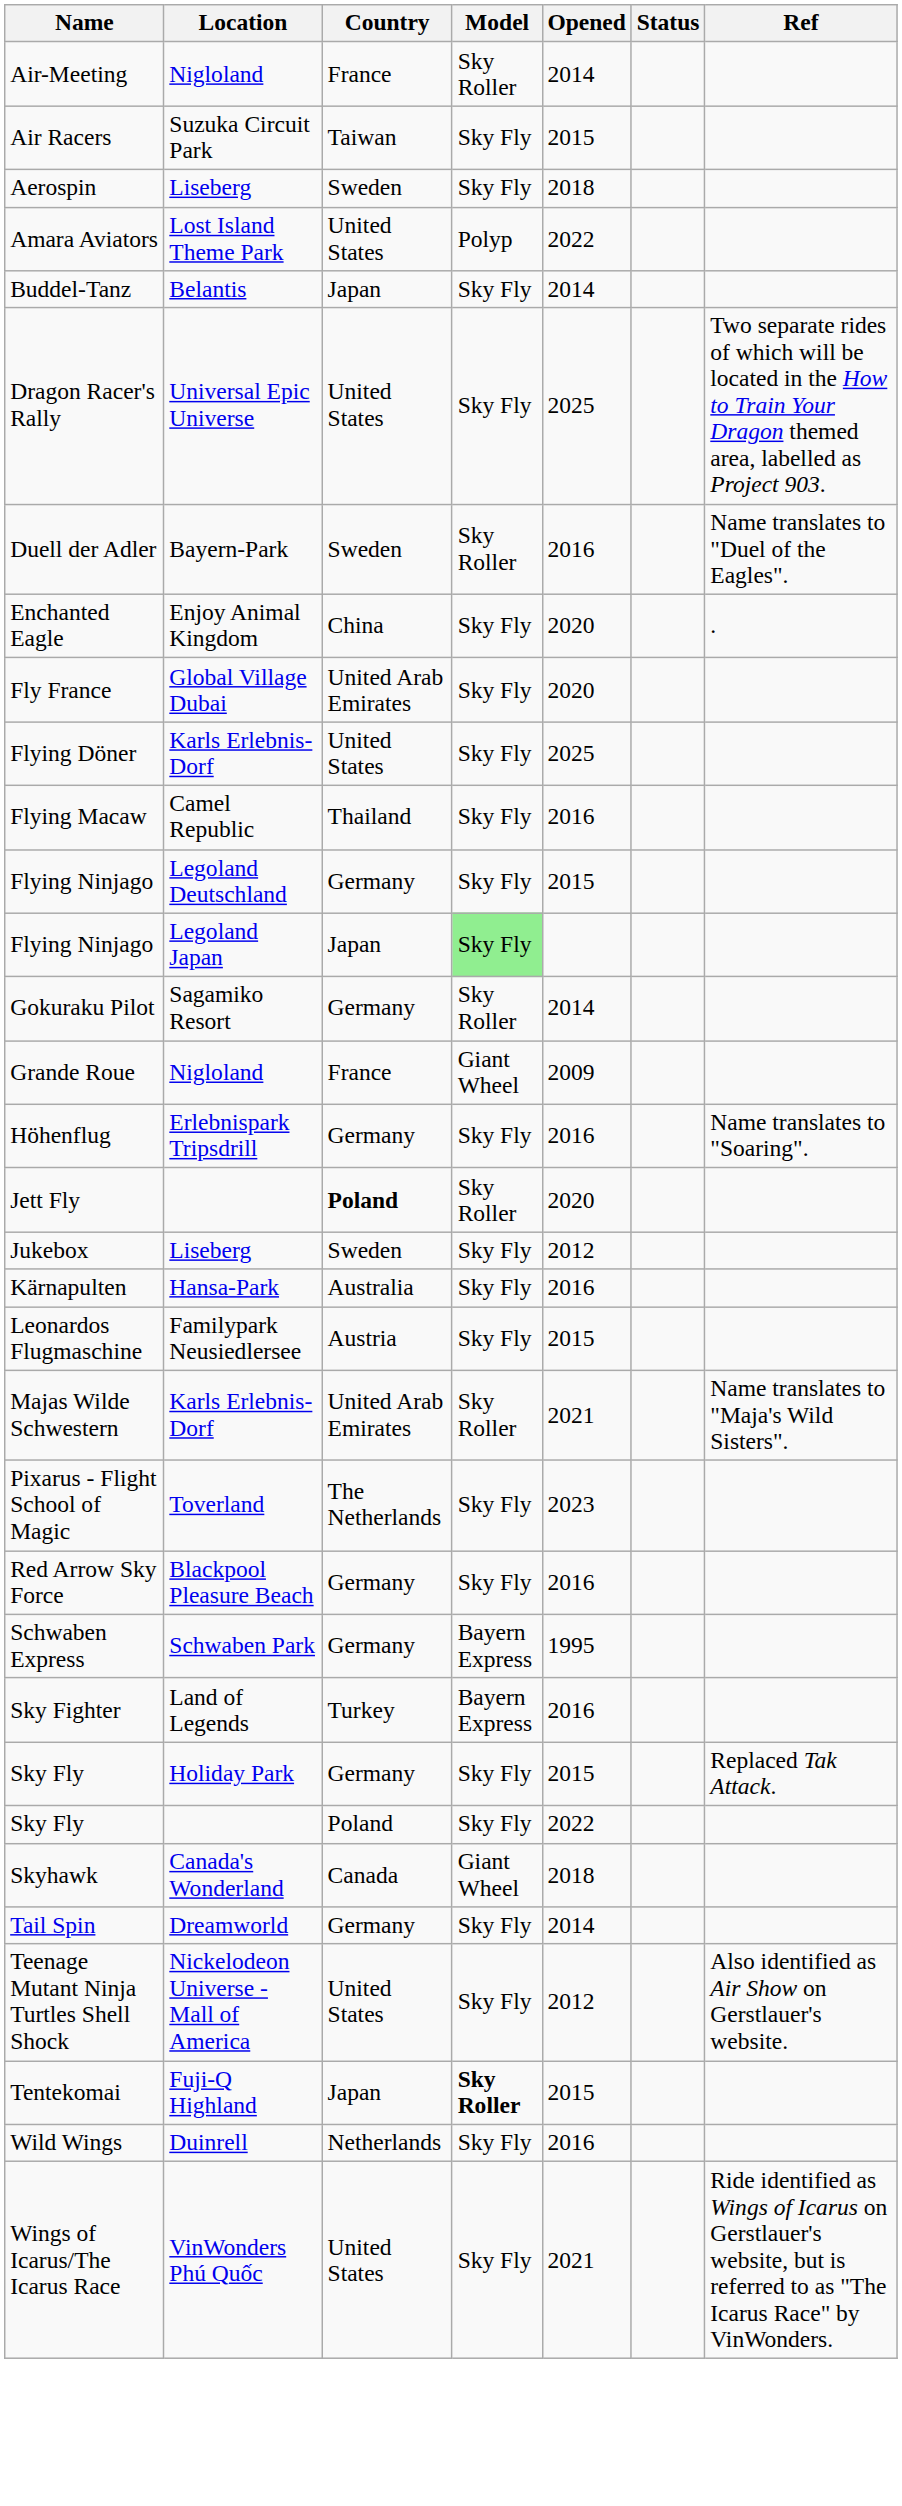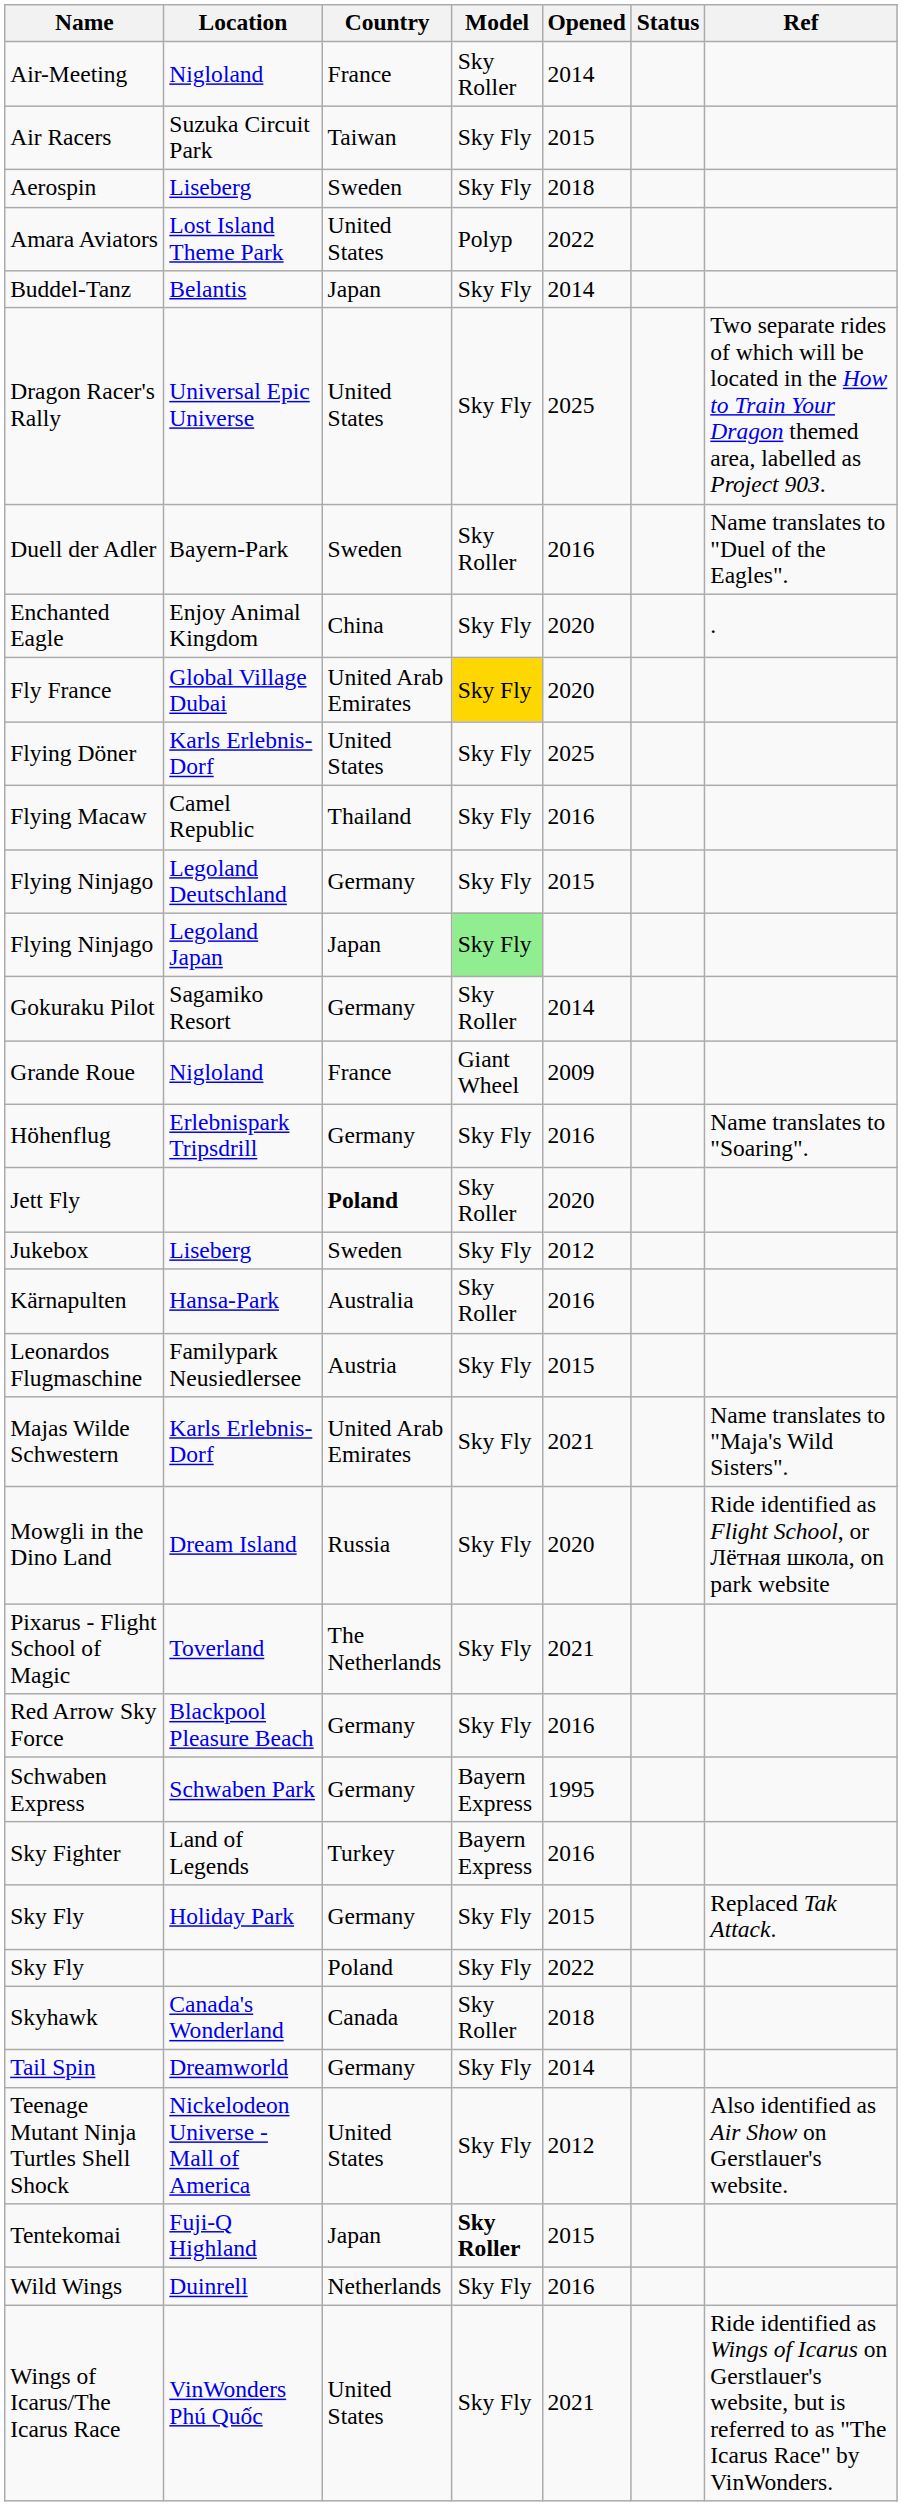 <table class="wikitable sortable">
 <tr>
 <th>Name</th>
 <th>Location</th>
 <th>Country</th>
 <th>Model</th>
 <th>Opened</th>
 <th>Status</th>
 <th class=unsortable>Ref</th>
 </tr>
 <tr>
 <td>Air-Meeting</td>
 <td><a href='#'>Nigloland</a></td>
 <td> France</td>
 <td>Sky Roller</td>
 <td>2014</td>
 <td></td>
 <td></td>
 </tr>
 <tr>
 <td>Air Racers</td>
 <td>Suzuka Circuit Park</td>
 <td> Taiwan</td>
 <td>Sky Fly</td>
 <td>2015</td>
 <td></td>
 <td></td>
 </tr>
 <tr>
 <td>Aerospin</td>
 <td><a href='#'>Liseberg</a></td>
 <td> Sweden</td>
 <td>Sky Fly</td>
 <td>2018</td>
 <td></td>
 <td></td>
 </tr>
 <tr>
 <td>Amara Aviators</td>
 <td><a href='#'>Lost Island Theme Park</a></td>
 <td> United States</td>
 <td>Polyp</td>
 <td>2022</td>
 <td></td>
 <td></td>
 </tr>
 <tr>
 <td>Buddel-Tanz</td>
 <td><a href='#'>Belantis</a></td>
 <td> Japan</td>
 <td>Sky Fly</td>
 <td>2014</td>
 <td></td>
 <td></td>
 </tr>
 <tr>
 <td>Dragon Racer's Rally</td>
 <td><a href='#'>Universal Epic Universe</a></td>
 <td> United States</td>
 <td>Sky Fly</td>
 <td>2025</td>
 <td></td>
 <td>Two separate rides of which will be located in the <em><a href='#'>How to Train Your Dragon</a></em> themed area, labelled as <em>Project 903</em>.</td>
 </tr>
 <tr>
 <td>Duell der Adler</td>
 <td>Bayern-Park</td>
 <td> Sweden</td>
 <td>Sky Roller</td>
 <td>2016</td>
 <td></td>
 <td>Name translates to "Duel of the Eagles".</td>
 </tr>
 <tr>
 <td>Enchanted Eagle</td>
 <td>Enjoy Animal Kingdom</td>
 <td> China</td>
 <td>Sky Fly</td>
 <td>2020</td>
 <td></td>
 <td>.</td>
 </tr>
 <tr>
 <td>Fly France</td>
 <td><a href='#'>Global Village Dubai</a></td>
 <td> United Arab Emirates</td>
-<td>Sky Fly</td>
+<td style="background: gold;">Sky Fly</td>
 <td>2020</td>
 <td></td>
 <td></td>
 </tr>
 <tr>
 <td>Flying Döner</td>
 <td><a href='#'>Karls Erlebnis-Dorf</a></td>
 <td> United States</td>
 <td>Sky Fly</td>
 <td>2025</td>
 <td></td>
 <td></td>
 </tr>
 <tr>
 <td>Flying Macaw</td>
 <td>Camel Republic</td>
 <td> Thailand</td>
 <td>Sky Fly</td>
 <td>2016</td>
 <td></td>
 <td></td>
 </tr>
 <tr>
 <td>Flying Ninjago</td>
 <td><a href='#'>Legoland Deutschland</a></td>
 <td> Germany</td>
 <td>Sky Fly</td>
 <td>2015</td>
 <td></td>
 <td></td>
 </tr>
 <tr>
 <td>Flying Ninjago</td>
 <td><a href='#'>Legoland Japan</a></td>
 <td> Japan</td>
 <td style="background: lightgreen;">Sky Fly</td>
 <td></td>
 <td></td>
 <td></td>
 </tr>
 <tr>
 <td>Gokuraku Pilot</td>
 <td>Sagamiko Resort</td>
 <td> Germany</td>
 <td>Sky Roller</td>
 <td>2014</td>
 <td></td>
 <td></td>
 </tr>
 <tr>
 <td>Grande Roue</td>
 <td><a href='#'>Nigloland</a></td>
 <td> France</td>
 <td>Giant Wheel</td>
 <td>2009</td>
 <td></td>
 <td></td>
 </tr>
 <tr>
 <td>Höhenflug</td>
 <td><a href='#'>Erlebnispark Tripsdrill</a></td>
 <td> Germany</td>
 <td>Sky Fly</td>
 <td>2016</td>
 <td></td>
 <td>Name translates to "Soaring".</td>
 </tr>
 <tr>
 <td>Jett Fly</td>
 <td></td>
 <td><strong> Poland</strong></td>
 <td>Sky Roller</td>
 <td>2020</td>
 <td></td>
 <td></td>
 </tr>
 <tr>
 <td>Jukebox</td>
 <td><a href='#'>Liseberg</a></td>
 <td> Sweden</td>
 <td>Sky Fly</td>
 <td>2012</td>
 <td></td>
 <td></td>
 </tr>
 <tr>
 <td>Kärnapulten</td>
 <td><a href='#'>Hansa-Park</a></td>
 <td> Australia</td>
-<td>Sky Fly</td>
+<td>Sky Roller</td>
 <td>2016</td>
 <td></td>
 <td></td>
 </tr>
 <tr>
 <td>Leonardos Flugmaschine</td>
 <td>Familypark Neusiedlersee</td>
 <td> Austria</td>
 <td>Sky Fly</td>
 <td>2015</td>
 <td></td>
 <td></td>
 </tr>
 <tr>
 <td>Majas Wilde Schwestern</td>
 <td><a href='#'>Karls Erlebnis-Dorf</a></td>
 <td> United Arab Emirates</td>
-<td>Sky Roller</td>
+<td>Sky Fly</td>
 <td>2021</td>
 <td></td>
 <td>Name translates to "Maja's Wild Sisters".</td>
+</tr>
+<tr>
+<td>Mowgli in the Dino Land</td>
+<td><a href='#'>Dream Island</a></td>
+<td> Russia</td>
+<td>Sky Fly</td>
+<td>2020</td>
+<td></td>
+<td>Ride identified as <em>Flight School</em>, or Лётная школа, on park website</td>
 </tr>
 <tr>
 <td>Pixarus - Flight School of Magic</td>
 <td><a href='#'>Toverland</a></td>
 <td> The Netherlands</td>
 <td>Sky Fly</td>
-<td>2023</td>
+<td>2021</td>
 <td></td>
 <td></td>
 </tr>
 <tr>
 <td>Red Arrow Sky Force</td>
 <td><a href='#'>Blackpool Pleasure Beach</a></td>
 <td> Germany</td>
 <td>Sky Fly</td>
 <td>2016</td>
 <td></td>
 <td></td>
 </tr>
 <tr>
 <td>Schwaben Express</td>
 <td><a href='#'>Schwaben Park</a></td>
 <td> Germany</td>
 <td>Bayern Express</td>
 <td>1995</td>
 <td></td>
 <td></td>
 </tr>
 <tr>
 <td>Sky Fighter</td>
 <td>Land of Legends</td>
 <td> Turkey</td>
 <td>Bayern Express</td>
 <td>2016</td>
 <td></td>
 <td></td>
 </tr>
 <tr>
 <td>Sky Fly</td>
 <td><a href='#'>Holiday Park</a></td>
 <td> Germany</td>
 <td>Sky Fly</td>
 <td>2015</td>
 <td></td>
 <td>Replaced <em>Tak Attack</em>.</td>
 </tr>
 <tr>
 <td>Sky Fly</td>
 <td></td>
 <td> Poland</td>
 <td>Sky Fly</td>
 <td>2022</td>
 <td></td>
 <td></td>
 </tr>
 <tr>
 <td>Skyhawk</td>
 <td><a href='#'>Canada's Wonderland</a></td>
 <td> Canada</td>
-<td>Giant Wheel</td>
+<td>Sky Roller</td>
 <td>2018</td>
 <td></td>
 <td></td>
 </tr>
 <tr>
 <td><a href='#'>Tail Spin</a></td>
 <td><a href='#'>Dreamworld</a></td>
 <td> Germany</td>
 <td>Sky Fly</td>
 <td>2014</td>
 <td></td>
 <td></td>
 </tr>
 <tr>
 <td>Teenage Mutant Ninja Turtles Shell Shock</td>
 <td><a href='#'>Nickelodeon Universe - Mall of America</a></td>
 <td> United States</td>
 <td>Sky Fly</td>
 <td>2012</td>
 <td></td>
 <td>Also identified as <em>Air Show</em> on Gerstlauer's website.</td>
 </tr>
 <tr>
 <td>Tentekomai</td>
 <td><a href='#'>Fuji-Q Highland</a></td>
 <td> Japan</td>
 <td><strong>Sky Roller</strong></td>
 <td>2015</td>
 <td></td>
 <td></td>
 </tr>
 <tr>
 <td>Wild Wings</td>
 <td><a href='#'>Duinrell</a></td>
 <td> Netherlands</td>
 <td>Sky Fly</td>
 <td>2016</td>
 <td></td>
 <td></td>
 </tr>
 <tr>
 <td>Wings of Icarus/The Icarus Race</td>
 <td><a href='#'>VinWonders Phú Quốc</a></td>
 <td> United States</td>
 <td>Sky Fly</td>
 <td>2021</td>
 <td></td>
 <td>Ride identified as <em>Wings of Icarus</em> on Gerstlauer's website, but is referred to as "The Icarus Race" by VinWonders.</td>
 </tr>
 </table>
